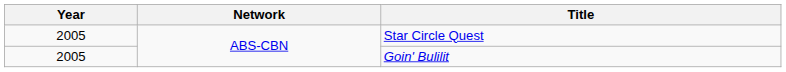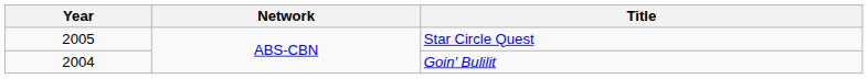 <table class="wikitable" width=75% align=center>
 <tr>
 <th>Year</th>
 <th>Network</th>
 <th>Title</th>
 </tr>
 <tr>
 <td align=center>2005</td>
 <td align=center rowspan=2><a href='#'>ABS-CBN</a></td>
 <td><a href='#'>Star Circle Quest</a></td>
 </tr>
 <tr>
-<td align=center>2005</td>
+<td align=center>2004</td>
 <td><em><a href='#'>Goin' Bulilit</a></em></td>
 </tr>
 </table>
